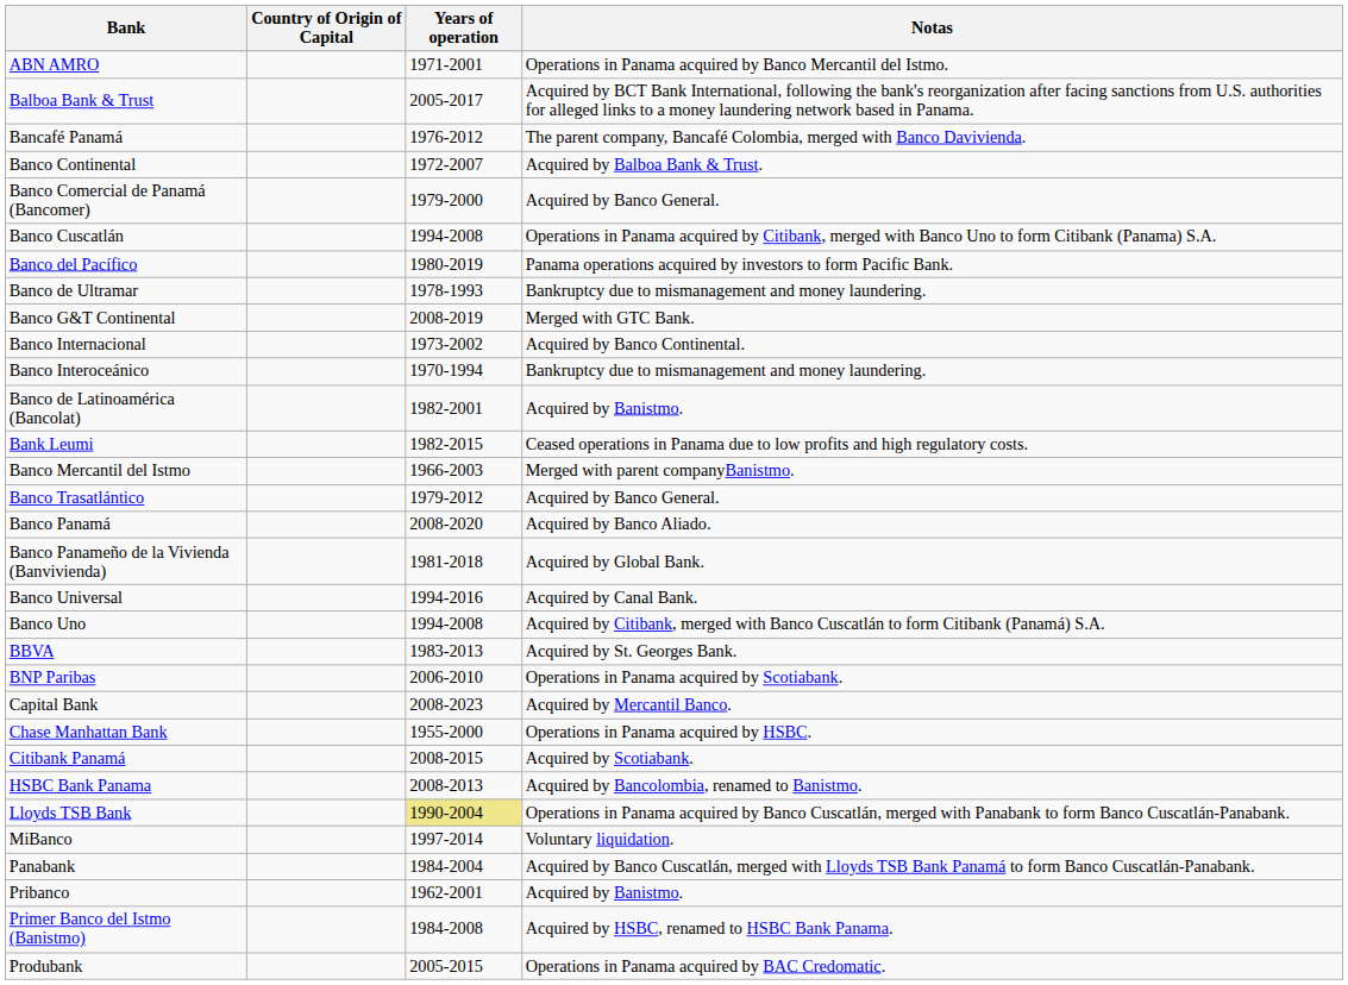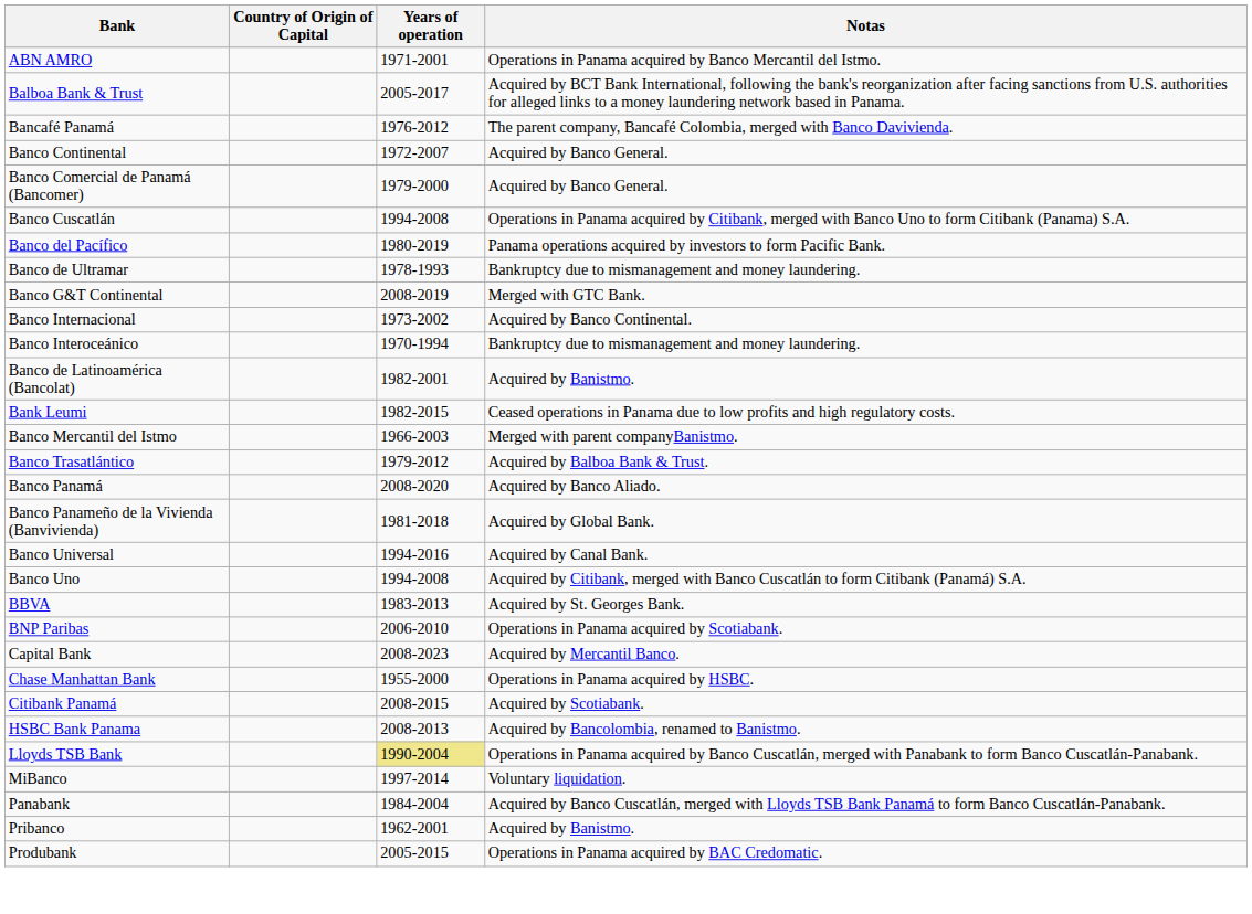 <table class="wikitable sortable mw-collapsible" width="100%">
 <tr bgcolor="#bbbbb">
 <th>Bank</th>
 <th>Country of Origin of Capital</th>
 <th>Years of operation</th>
 <th>Notas</th>
 </tr>
 <tr>
 <td><a href='#'>ABN AMRO</a></td>
 <td></td>
 <td>1971-2001</td>
 <td>Operations in Panama acquired by Banco Mercantil del Istmo.</td>
 </tr>
 <tr>
 <td><a href='#'>Balboa Bank & Trust</a></td>
 <td></td>
 <td>2005-2017</td>
 <td>Acquired by BCT Bank International, following the bank's reorganization after facing sanctions from U.S. authorities for alleged links to a money laundering network based in Panama.</td>
 </tr>
 <tr>
 <td>Bancafé Panamá</td>
 <td></td>
 <td>1976-2012</td>
 <td>The parent company, Bancafé Colombia, merged with <a href='#'>Banco Davivienda</a>.</td>
 </tr>
 <tr>
 <td>Banco Continental</td>
 <td></td>
 <td>1972-2007</td>
-<td>Acquired by <a href='#'>Balboa Bank & Trust</a>.</td>
+<td>Acquired by Banco General.</td>
 </tr>
 <tr>
 <td>Banco Comercial de Panamá (Bancomer)</td>
 <td></td>
 <td>1979-2000</td>
 <td>Acquired by Banco General.</td>
 </tr>
 <tr>
 <td>Banco Cuscatlán</td>
 <td></td>
 <td>1994-2008</td>
 <td>Operations in Panama acquired by <a href='#'>Citibank</a>, merged with Banco Uno to form Citibank (Panama) S.A.</td>
 </tr>
 <tr>
 <td><a href='#'>Banco del Pacífico</a></td>
 <td></td>
 <td>1980-2019</td>
 <td>Panama operations acquired by investors to form Pacific Bank.</td>
 </tr>
 <tr>
 <td>Banco de Ultramar</td>
 <td></td>
 <td>1978-1993</td>
 <td>Bankruptcy due to mismanagement and money laundering.</td>
 </tr>
 <tr>
 <td>Banco G&T Continental</td>
 <td></td>
 <td>2008-2019</td>
 <td>Merged with GTC Bank.</td>
 </tr>
 <tr>
 <td>Banco Internacional</td>
 <td></td>
 <td>1973-2002</td>
 <td>Acquired by Banco Continental.</td>
 </tr>
 <tr>
 <td>Banco Interoceánico</td>
 <td></td>
 <td>1970-1994</td>
 <td>Bankruptcy due to mismanagement and money laundering.</td>
 </tr>
 <tr>
 <td>Banco de Latinoamérica (Bancolat)</td>
 <td></td>
 <td>1982-2001</td>
 <td>Acquired by <a href='#'>Banistmo</a>.</td>
 </tr>
 <tr>
 <td><a href='#'>Bank Leumi</a></td>
 <td></td>
 <td>1982-2015</td>
 <td>Ceased operations in Panama due to low profits and high regulatory costs.</td>
 </tr>
 <tr>
 <td>Banco Mercantil del Istmo</td>
 <td></td>
 <td>1966-2003</td>
 <td>Merged with parent company<a href='#'>Banistmo</a>.</td>
 </tr>
 <tr>
 <td><a href='#'>Banco Trasatlántico</a></td>
 <td></td>
 <td>1979-2012</td>
-<td>Acquired by Banco General.</td>
+<td>Acquired by <a href='#'>Balboa Bank & Trust</a>.</td>
 </tr>
 <tr>
 <td>Banco Panamá</td>
 <td></td>
 <td>2008-2020</td>
 <td>Acquired by Banco Aliado.</td>
 </tr>
 <tr>
 <td>Banco Panameño de la Vivienda (Banvivienda)</td>
 <td></td>
 <td>1981-2018</td>
 <td>Acquired by Global Bank.</td>
 </tr>
 <tr>
 <td>Banco Universal</td>
 <td></td>
 <td>1994-2016</td>
 <td>Acquired by Canal Bank.</td>
 </tr>
 <tr>
 <td>Banco Uno</td>
 <td></td>
 <td>1994-2008</td>
 <td>Acquired by <a href='#'>Citibank</a>, merged with Banco Cuscatlán to form Citibank (Panamá) S.A.</td>
 </tr>
 <tr>
 <td><a href='#'>BBVA</a></td>
 <td></td>
 <td>1983-2013</td>
 <td>Acquired by St. Georges Bank.</td>
 </tr>
 <tr>
 <td><a href='#'>BNP Paribas</a></td>
 <td></td>
 <td>2006-2010</td>
 <td>Operations in Panama acquired by <a href='#'>Scotiabank</a>.</td>
 </tr>
 <tr>
 <td>Capital Bank</td>
 <td></td>
 <td>2008-2023</td>
 <td>Acquired by <a href='#'>Mercantil Banco</a>.</td>
 </tr>
 <tr>
 <td><a href='#'>Chase Manhattan Bank</a></td>
 <td></td>
 <td>1955-2000</td>
 <td>Operations in Panama acquired by <a href='#'>HSBC</a>.</td>
 </tr>
 <tr>
 <td><a href='#'>Citibank Panamá</a></td>
 <td></td>
 <td>2008-2015</td>
 <td>Acquired by <a href='#'>Scotiabank</a>.</td>
 </tr>
 <tr>
 <td><a href='#'>HSBC Bank Panama</a></td>
 <td></td>
 <td>2008-2013</td>
 <td>Acquired by <a href='#'>Bancolombia</a>, renamed to <a href='#'>Banistmo</a>.</td>
 </tr>
 <tr>
 <td><a href='#'>Lloyds TSB Bank</a></td>
 <td></td>
 <td style="background: khaki;">1990-2004</td>
 <td>Operations in Panama acquired by Banco Cuscatlán, merged with Panabank to form Banco Cuscatlán-Panabank.</td>
 </tr>
 <tr>
 <td>MiBanco</td>
 <td></td>
 <td>1997-2014</td>
 <td>Voluntary <a href='#'>liquidation</a>.</td>
 </tr>
 <tr>
 <td>Panabank</td>
 <td></td>
 <td>1984-2004</td>
 <td>Acquired by Banco Cuscatlán, merged with <a href='#'>Lloyds TSB Bank Panamá</a> to form Banco Cuscatlán-Panabank.</td>
 </tr>
 <tr>
 <td>Pribanco</td>
 <td></td>
 <td>1962-2001</td>
 <td>Acquired by <a href='#'>Banistmo</a>.</td>
 </tr>
 <tr>
-<td><a href='#'>Primer Banco del Istmo (Banistmo)</a></td>
-<td></td>
-<td>1984-2008</td>
-<td>Acquired by <a href='#'>HSBC</a>, renamed to <a href='#'>HSBC Bank Panama</a>.</td>
-</tr>
-<tr>
 <td>Produbank</td>
 <td></td>
 <td>2005-2015</td>
 <td>Operations in Panama acquired by <a href='#'>BAC Credomatic</a>.</td>
 </tr>
 </table>
